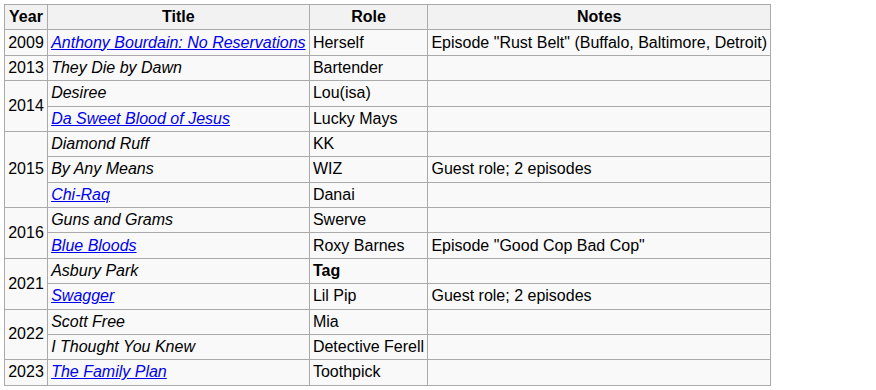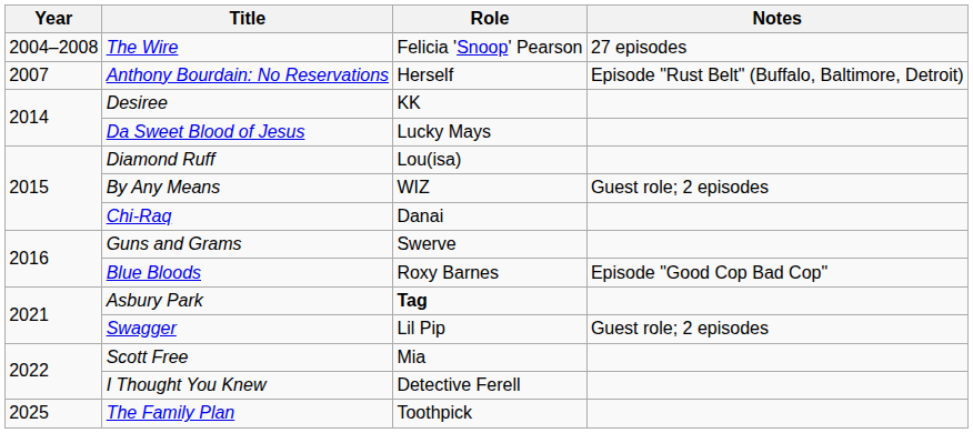 <table class="wikitable">
 <tr>
 <th>Year</th>
 <th>Title</th>
 <th>Role</th>
 <th>Notes</th>
 </tr>
 <tr>
-<td>2009</td>
+<td>2004–2008</td>
+<td><em><a href='#'>The Wire</a></em></td>
+<td>Felicia '<a href='#'>Snoop</a>' Pearson</td>
+<td>27 episodes</td>
+</tr>
+<tr>
+<td>2007</td>
 <td><em><a href='#'>Anthony Bourdain: No Reservations</a></em></td>
 <td>Herself</td>
 <td>Episode "Rust Belt" (Buffalo, Baltimore, Detroit)</td>
 </tr>
 <tr>
-<td>2013</td>
-<td><em>They Die by Dawn</em></td>
-<td>Bartender</td>
-<td></td>
-</tr>
-<tr>
 <td rowspan="2">2014</td>
 <td><em>Desiree</em></td>
-<td>Lou(isa)</td>
+<td>KK</td>
 <td></td>
 </tr>
 <tr>
 <td><em><a href='#'>Da Sweet Blood of Jesus</a></em></td>
 <td>Lucky Mays</td>
 <td></td>
 </tr>
 <tr>
 <td rowspan="3">2015</td>
 <td><em>Diamond Ruff</em></td>
-<td>KK</td>
+<td>Lou(isa)</td>
 <td></td>
 </tr>
 <tr>
 <td><em>By Any Means</em></td>
 <td>WIZ</td>
 <td>Guest role; 2 episodes</td>
 </tr>
 <tr>
 <td><em><a href='#'>Chi-Raq</a></em></td>
 <td>Danai</td>
 <td></td>
 </tr>
 <tr>
 <td rowspan="2">2016</td>
 <td><em>Guns and Grams</em></td>
 <td>Swerve</td>
 <td></td>
 </tr>
 <tr>
 <td><a href='#'><em>Blue Bloods</em></a></td>
 <td>Roxy Barnes</td>
 <td>Episode "Good Cop Bad Cop"</td>
 </tr>
 <tr>
 <td rowspan="2">2021</td>
 <td><em>Asbury Park</em></td>
 <td><strong>Tag</strong></td>
 <td></td>
 </tr>
 <tr>
 <td><a href='#'><em>Swagger</em></a></td>
 <td>Lil Pip</td>
 <td>Guest role; 2 episodes</td>
 </tr>
 <tr>
 <td rowspan="2">2022</td>
 <td><em>Scott Free</em></td>
 <td>Mia</td>
 <td></td>
 </tr>
 <tr>
 <td><em>I Thought You Knew</em></td>
 <td>Detective Ferell</td>
 <td></td>
 </tr>
 <tr>
-<td>2023</td>
+<td>2025</td>
 <td><em><a href='#'>The Family Plan</a></em></td>
 <td>Toothpick</td>
 <td></td>
 </tr>
 </table>
